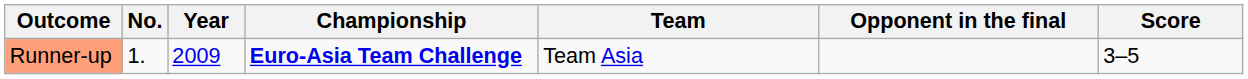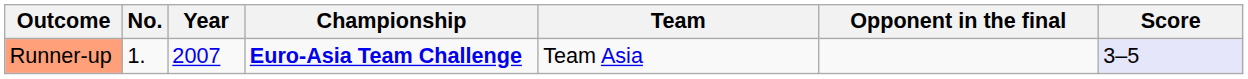 <table class="sortable wikitable">
 <tr>
 <th width="80">Outcome</th>
 <th width="20">No.</th>
 <th width="50">Year</th>
 <th width="210">Championship</th>
 <th width="200">Team</th>
 <th width="200">Opponent in the final</th>
 <th width="100">Score</th>
 </tr>
 <tr>
 <td style="background:#ffa07a;">Runner-up</td>
 <td>1.</td>
-<td><a href='#'>2009</a></td>
+<td><a href='#'>2007</a></td>
 <td><strong><a href='#'>Euro-Asia Team Challenge</a></strong></td>
 <td>Team <a href='#'>Asia</a></td>
 <td></td>
-<td>3–5</td>
+<td style="background: lavender;">3–5</td>
 </tr>
 </table>
